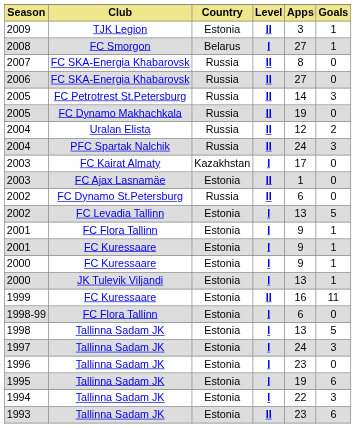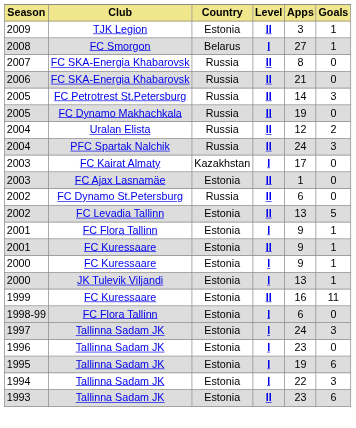 <table border=1 cellpadding=3 style="border-collapse: collapse;">
 <tr align=center style=background:#efefefe>
 </tr>
 <tr ---- bgcolor="#F0E68C" align="center">
 <th>Season</th>
 <th>Club</th>
 <th>Country</th>
 <th>Level</th>
 <th>Apps</th>
 <th>Goals</th>
 </tr>
 <tr>
 <td>2009</td>
 <td align=center><a href='#'>TJK Legion</a></td>
 <td align=center>Estonia</td>
 <td align=center><strong><a href='#'>II</a></strong></td>
 <td align=center>3</td>
 <td align=center>1</td>
 </tr>
 <tr bgcolor=#dddddd>
 <td>2008</td>
 <td align=center><a href='#'>FC Smorgon</a></td>
 <td align=center>Belarus</td>
 <td align=center><strong><a href='#'>I</a></strong></td>
 <td align=center>27</td>
 <td align=center>1</td>
 </tr>
 <tr>
 <td>2007</td>
 <td align=center><a href='#'>FC SKA-Energia Khabarovsk</a></td>
 <td align=center>Russia</td>
 <td align=center><strong><a href='#'>II</a></strong></td>
 <td align=center>8</td>
 <td align=center>0</td>
 </tr>
 <tr bgcolor=#dddddd>
 <td>2006</td>
 <td align=center><a href='#'>FC SKA-Energia Khabarovsk</a></td>
 <td align=center>Russia</td>
 <td align=center><strong><a href='#'>II</a></strong></td>
-<td align=center>27</td>
+<td align=center>21</td>
 <td align=center>0</td>
 </tr>
 <tr>
 <td>2005</td>
 <td align=center><a href='#'>FC Petrotrest St.Petersburg</a></td>
 <td align=center>Russia</td>
 <td align=center><strong><a href='#'>II</a></strong></td>
 <td align=center>14</td>
 <td align=center>3</td>
 </tr>
 <tr bgcolor=#dddddd>
 <td>2005</td>
 <td align=center><a href='#'>FC Dynamo Makhachkala</a></td>
 <td align=center>Russia</td>
 <td align=center><strong><a href='#'>II</a></strong></td>
 <td align=center>19</td>
 <td align=center>0</td>
 </tr>
 <tr>
 <td>2004</td>
 <td align=center><a href='#'>Uralan Elista</a></td>
 <td align=center>Russia</td>
 <td align=center><strong><a href='#'>II</a></strong></td>
 <td align=center>12</td>
 <td align=center>2</td>
 </tr>
 <tr bgcolor=#dddddd>
 <td>2004</td>
 <td align=center><a href='#'>PFC Spartak Nalchik</a></td>
 <td align=center>Russia</td>
 <td align=center><strong><a href='#'>II</a></strong></td>
 <td align=center>24</td>
 <td align=center>3</td>
 </tr>
 <tr>
 <td>2003</td>
 <td align=center><a href='#'>FC Kairat Almaty</a></td>
 <td align=center>Kazakhstan</td>
 <td align=center><strong><a href='#'>I</a></strong></td>
 <td align=center>17</td>
 <td align=center>0</td>
 </tr>
 <tr bgcolor=#dddddd>
 <td>2003</td>
 <td align=center><a href='#'>FC Ajax Lasnamäe</a></td>
 <td align=center>Estonia</td>
 <td align=center><strong><a href='#'>II</a></strong></td>
 <td align=center>1</td>
 <td align=center>0</td>
 </tr>
 <tr>
 <td>2002</td>
 <td align=center><a href='#'>FC Dynamo St.Petersburg</a></td>
 <td align=center>Russia</td>
 <td align=center><strong><a href='#'>II</a></strong></td>
 <td align=center>6</td>
 <td align=center>0</td>
 </tr>
 <tr bgcolor=#dddddd>
 <td>2002</td>
 <td align=center><a href='#'>FC Levadia Tallinn</a></td>
 <td align=center>Estonia</td>
-<td align=center><strong><a href='#'>I</a></strong></td>
+<td align=center><strong><a href='#'>II</a></strong></td>
 <td align=center>13</td>
 <td align=center>5</td>
 </tr>
 <tr>
 <td>2001</td>
 <td align=center><a href='#'>FC Flora Tallinn</a></td>
 <td align=center>Estonia</td>
 <td align=center><strong><a href='#'>I</a></strong></td>
 <td align=center>9</td>
 <td align=center>1</td>
 </tr>
 <tr bgcolor=#dddddd>
 <td>2001</td>
 <td align=center><a href='#'>FC Kuressaare</a></td>
 <td align=center>Estonia</td>
-<td align=center><strong><a href='#'>I</a></strong></td>
+<td align=center><strong><a href='#'>II</a></strong></td>
 <td align=center>9</td>
 <td align=center>1</td>
 </tr>
 <tr>
 <td>2000</td>
 <td align=center><a href='#'>FC Kuressaare</a></td>
 <td align=center>Estonia</td>
 <td align=center><strong><a href='#'>I</a></strong></td>
 <td align=center>9</td>
 <td align=center>1</td>
 </tr>
 <tr bgcolor=#dddddd>
 <td>2000</td>
 <td align=center><a href='#'>JK Tulevik Viljandi</a></td>
 <td align=center>Estonia</td>
 <td align=center><strong><a href='#'>I</a></strong></td>
 <td align=center>13</td>
 <td align=center>1</td>
 </tr>
 <tr>
 <td>1999</td>
 <td align=center><a href='#'>FC Kuressaare</a></td>
 <td align=center>Estonia</td>
 <td align=center><strong><a href='#'>II</a></strong></td>
 <td align=center>16</td>
 <td align=center>11</td>
 </tr>
 <tr bgcolor=#dddddd>
 <td>1998-99</td>
 <td align=center><a href='#'>FC Flora Tallinn</a></td>
 <td align=center>Estonia</td>
 <td align=center><strong><a href='#'>I</a></strong></td>
 <td align=center>6</td>
 <td align=center>0</td>
-</tr>
-<tr>
-<td>1998</td>
-<td align=center><a href='#'>Tallinna Sadam JK</a></td>
-<td align=center>Estonia</td>
-<td align=center><strong><a href='#'>I</a></strong></td>
-<td align=center>13</td>
-<td align=center>5</td>
 </tr>
 <tr bgcolor=#dddddd>
 <td>1997</td>
 <td align=center><a href='#'>Tallinna Sadam JK</a></td>
 <td align=center>Estonia</td>
 <td align=center><strong><a href='#'>I</a></strong></td>
 <td align=center>24</td>
 <td align=center>3</td>
 </tr>
 <tr>
 <td>1996</td>
 <td align=center><a href='#'>Tallinna Sadam JK</a></td>
 <td align=center>Estonia</td>
 <td align=center><strong><a href='#'>I</a></strong></td>
 <td align=center>23</td>
 <td align=center>0</td>
 </tr>
 <tr bgcolor=#dddddd>
 <td>1995</td>
 <td align=center><a href='#'>Tallinna Sadam JK</a></td>
 <td align=center>Estonia</td>
 <td align=center><strong><a href='#'>I</a></strong></td>
 <td align=center>19</td>
 <td align=center>6</td>
 </tr>
 <tr>
 <td>1994</td>
 <td align=center><a href='#'>Tallinna Sadam JK</a></td>
 <td align=center>Estonia</td>
 <td align=center><strong><a href='#'>I</a></strong></td>
 <td align=center>22</td>
 <td align=center>3</td>
 </tr>
 <tr bgcolor=#dddddd>
 <td>1993</td>
 <td align=center><a href='#'>Tallinna Sadam JK</a></td>
 <td align=center>Estonia</td>
 <td align=center><strong><a href='#'>II</a></strong></td>
 <td align=center>23</td>
 <td align=center>6</td>
 </tr>
 </table>
